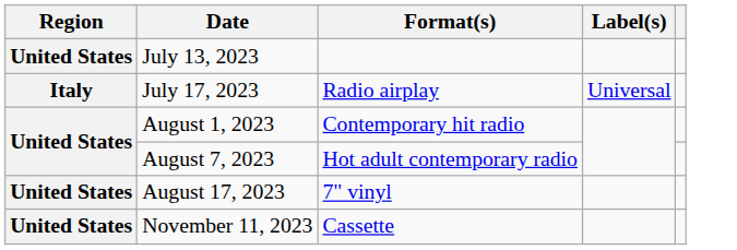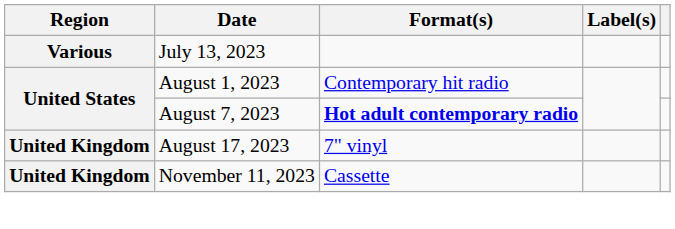 <table class="wikitable plainrowheaders">
 <tr>
 <th scope="col">Region</th>
 <th scope="col">Date</th>
 <th scope="col">Format(s)</th>
 <th scope="col">Label(s)</th>
 <th scope="col"></th>
 </tr>
 <tr>
-<th scope="row">United States</th>
+<th scope="row">Various</th>
 <td>July 13, 2023</td>
 <td></td>
 <td></td>
 <td style="text-align:center;"></td>
-</tr>
-<tr>
-<th scope="row">Italy</th>
-<td>July 17, 2023</td>
-<td><a href='#'>Radio airplay</a></td>
-<td><a href='#'>Universal</a></td>
-<td style="text-align:center"></td>
 </tr>
 <tr>
 <th scope="row" rowspan="2">United States</th>
 <td>August 1, 2023</td>
 <td><a href='#'>Contemporary hit radio</a></td>
 <td rowspan="2"></td>
 <td style="text-align:center"></td>
 </tr>
 <tr>
 <td>August 7, 2023</td>
-<td><a href='#'>Hot adult contemporary radio</a></td>
+<td><strong><a href='#'>Hot adult contemporary radio</a></strong></td>
 <td style="text-align:center"></td>
 </tr>
 <tr>
-<th scope="row">United States</th>
+<th scope="row">United Kingdom</th>
 <td>August 17, 2023</td>
 <td><a href='#'>7" vinyl</a></td>
 <td></td>
 <td style="text-align:center"></td>
 </tr>
 <tr>
-<th scope="row">United States</th>
+<th scope="row">United Kingdom</th>
 <td>November 11, 2023</td>
 <td><a href='#'>Cassette</a></td>
 <td></td>
 <td align="center"></td>
 </tr>
 </table>
